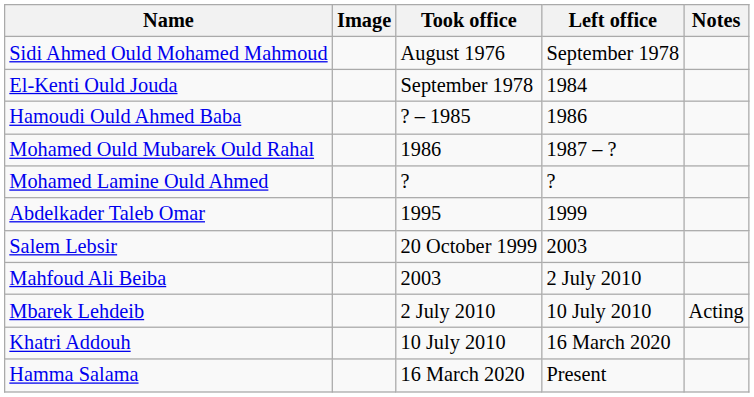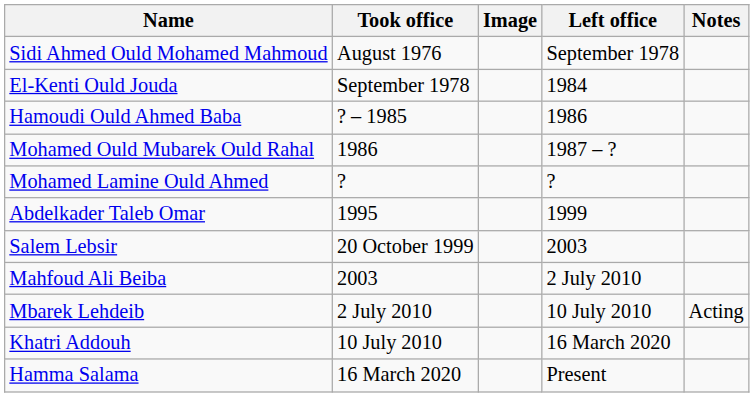 <table class="wikitable">
 <tr>
 <th>Name</th>
+<th>Took office</th>
 <th>Image</th>
-<th>Took office</th>
 <th>Left office</th>
 <th>Notes</th>
 </tr>
 <tr>
 <td><a href='#'>Sidi Ahmed Ould Mohamed Mahmoud</a></td>
+<td>August 1976</td>
 <td></td>
-<td>August 1976</td>
 <td>September 1978</td>
 <td></td>
 </tr>
 <tr>
 <td><a href='#'>El-Kenti Ould Jouda</a></td>
+<td>September 1978</td>
 <td></td>
-<td>September 1978</td>
 <td>1984</td>
 <td></td>
 </tr>
 <tr>
 <td><a href='#'>Hamoudi Ould Ahmed Baba</a></td>
+<td>? – 1985</td>
 <td></td>
-<td>? – 1985</td>
 <td>1986</td>
 <td></td>
 </tr>
 <tr>
 <td><a href='#'>Mohamed Ould Mubarek Ould Rahal</a></td>
+<td>1986</td>
 <td></td>
-<td>1986</td>
 <td>1987 – ?</td>
 <td></td>
 </tr>
 <tr>
 <td><a href='#'>Mohamed Lamine Ould Ahmed</a></td>
+<td>?</td>
 <td></td>
-<td>?</td>
 <td>?</td>
 <td></td>
 </tr>
 <tr>
 <td><a href='#'>Abdelkader Taleb Omar</a></td>
+<td>1995</td>
 <td></td>
-<td>1995</td>
 <td>1999</td>
 <td></td>
 </tr>
 <tr>
 <td><a href='#'>Salem Lebsir</a></td>
+<td>20 October 1999</td>
 <td></td>
-<td>20 October 1999</td>
 <td>2003</td>
 <td></td>
 </tr>
 <tr>
 <td><a href='#'>Mahfoud Ali Beiba</a></td>
+<td>2003</td>
 <td></td>
-<td>2003</td>
 <td>2 July 2010</td>
 <td></td>
 </tr>
 <tr>
 <td><a href='#'>Mbarek Lehdeib</a></td>
+<td>2 July 2010</td>
 <td></td>
-<td>2 July 2010</td>
 <td>10 July 2010</td>
 <td>Acting</td>
 </tr>
 <tr>
 <td><a href='#'>Khatri Addouh</a></td>
+<td>10 July 2010</td>
 <td></td>
-<td>10 July 2010</td>
 <td>16 March 2020</td>
 <td></td>
 </tr>
 <tr>
 <td><a href='#'>Hamma Salama</a></td>
+<td>16 March 2020</td>
 <td></td>
-<td>16 March 2020</td>
 <td>Present</td>
 <td></td>
 </tr>
 </table>
